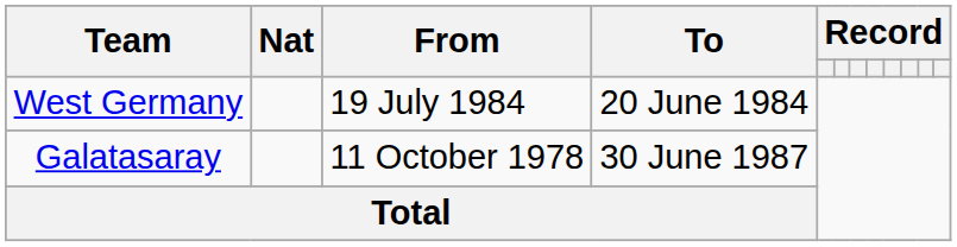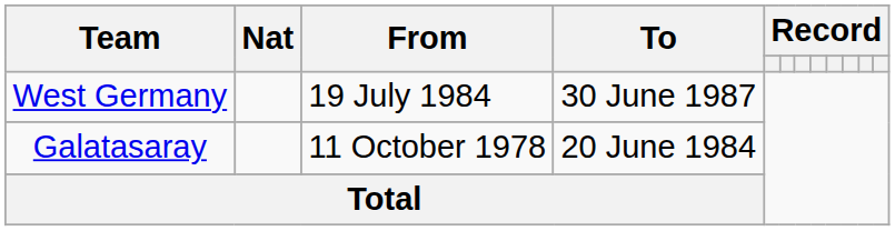 <table class="wikitable" tyle="text-align: center">
 <tr>
 <th rowspan="2">Team</th>
 <th rowspan="2">Nat</th>
 <th rowspan="2">From</th>
 <th rowspan="2">To</th>
 <th colspan="8">Record</th>
 </tr>
 <tr>
 <th></th>
 <th></th>
 <th></th>
 <th></th>
 <th></th>
 <th></th>
 <th></th>
 <th></th>
 </tr>
 <tr>
 <td align="center"><a href='#'>West Germany</a></td>
 <td align="center"></td>
 <td align="left">19 July 1984</td>
-<td align="left">20 June 1984<br></td>
+<td align="left">30 June 1987<br></td>
 </tr>
 <tr>
 <td align="center"><a href='#'>Galatasaray</a></td>
 <td align="center"></td>
 <td align="left">11 October 1978</td>
-<td align="left">30 June 1987<br></td>
+<td align="left">20 June 1984<br></td>
 </tr>
 <tr>
 <th colspan="4">Total<br></th>
 </tr>
 </table>
